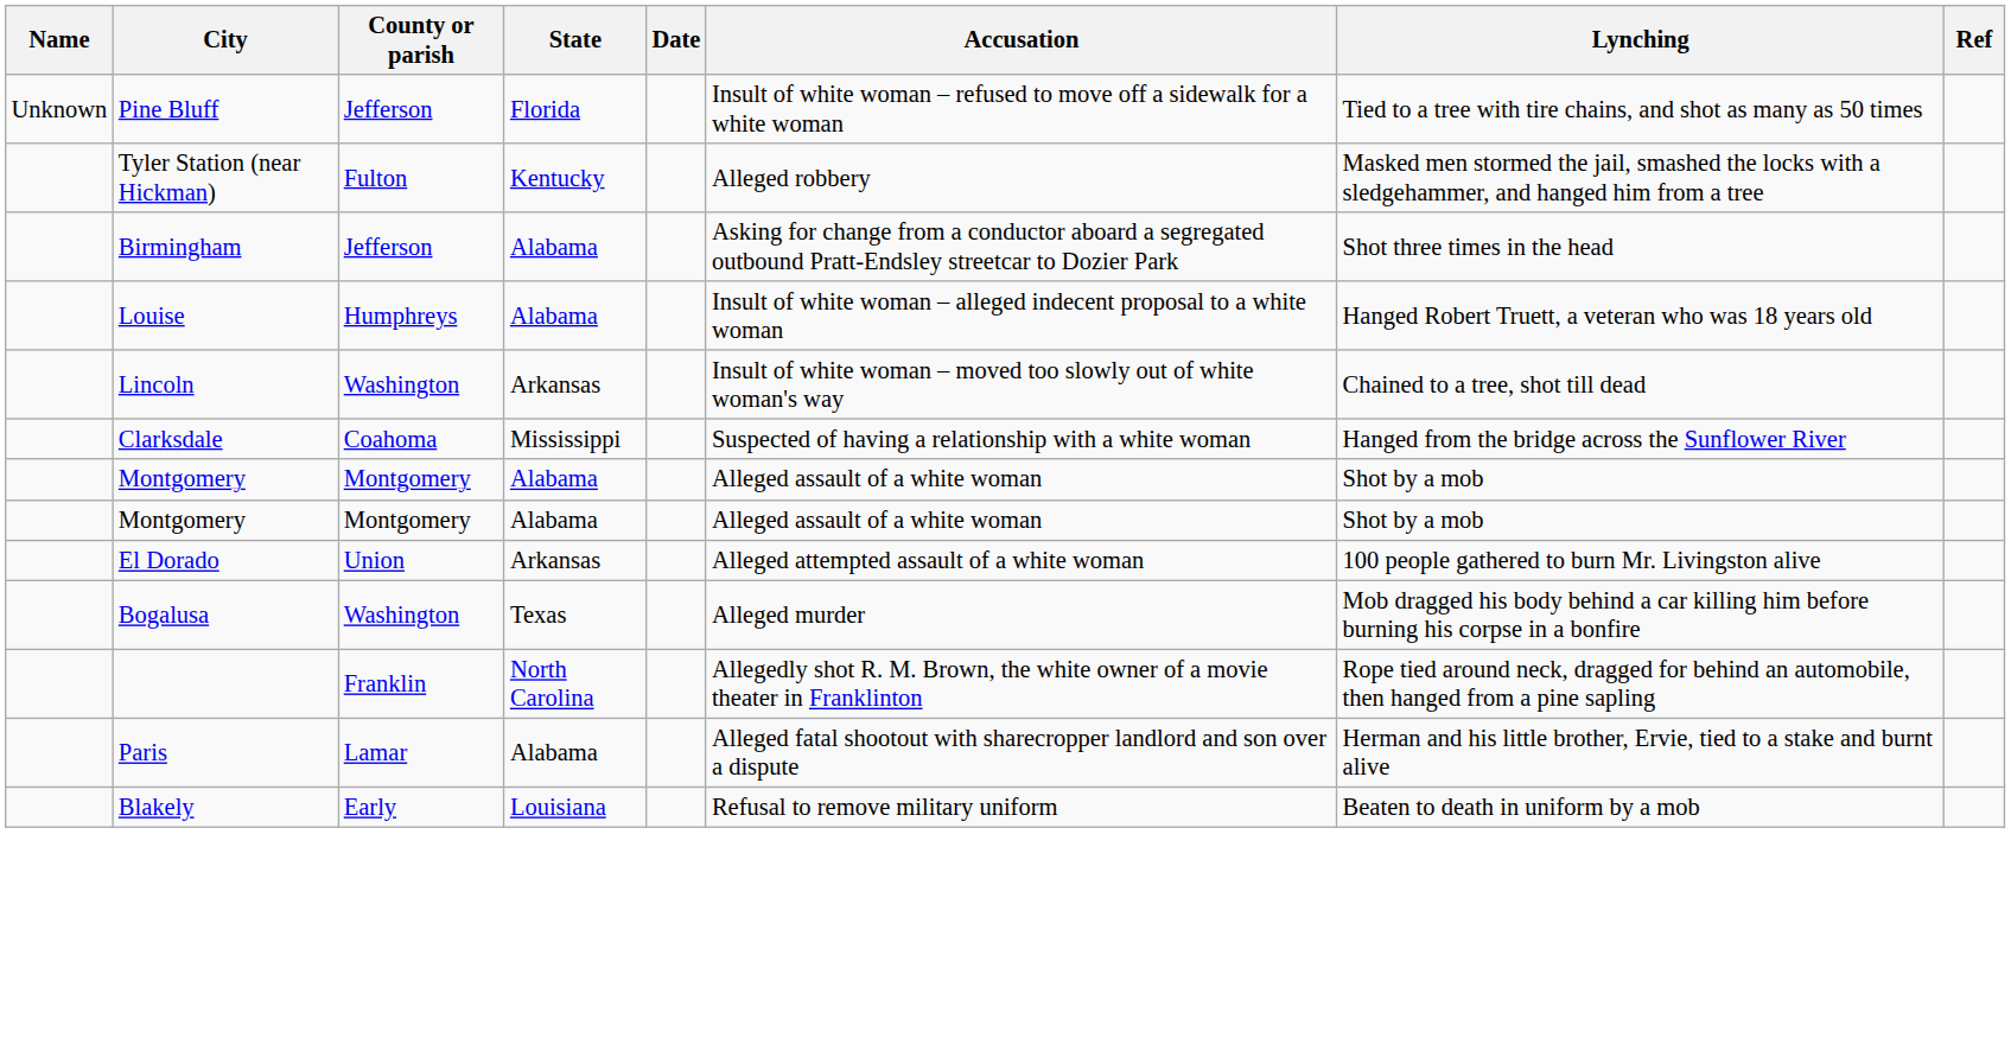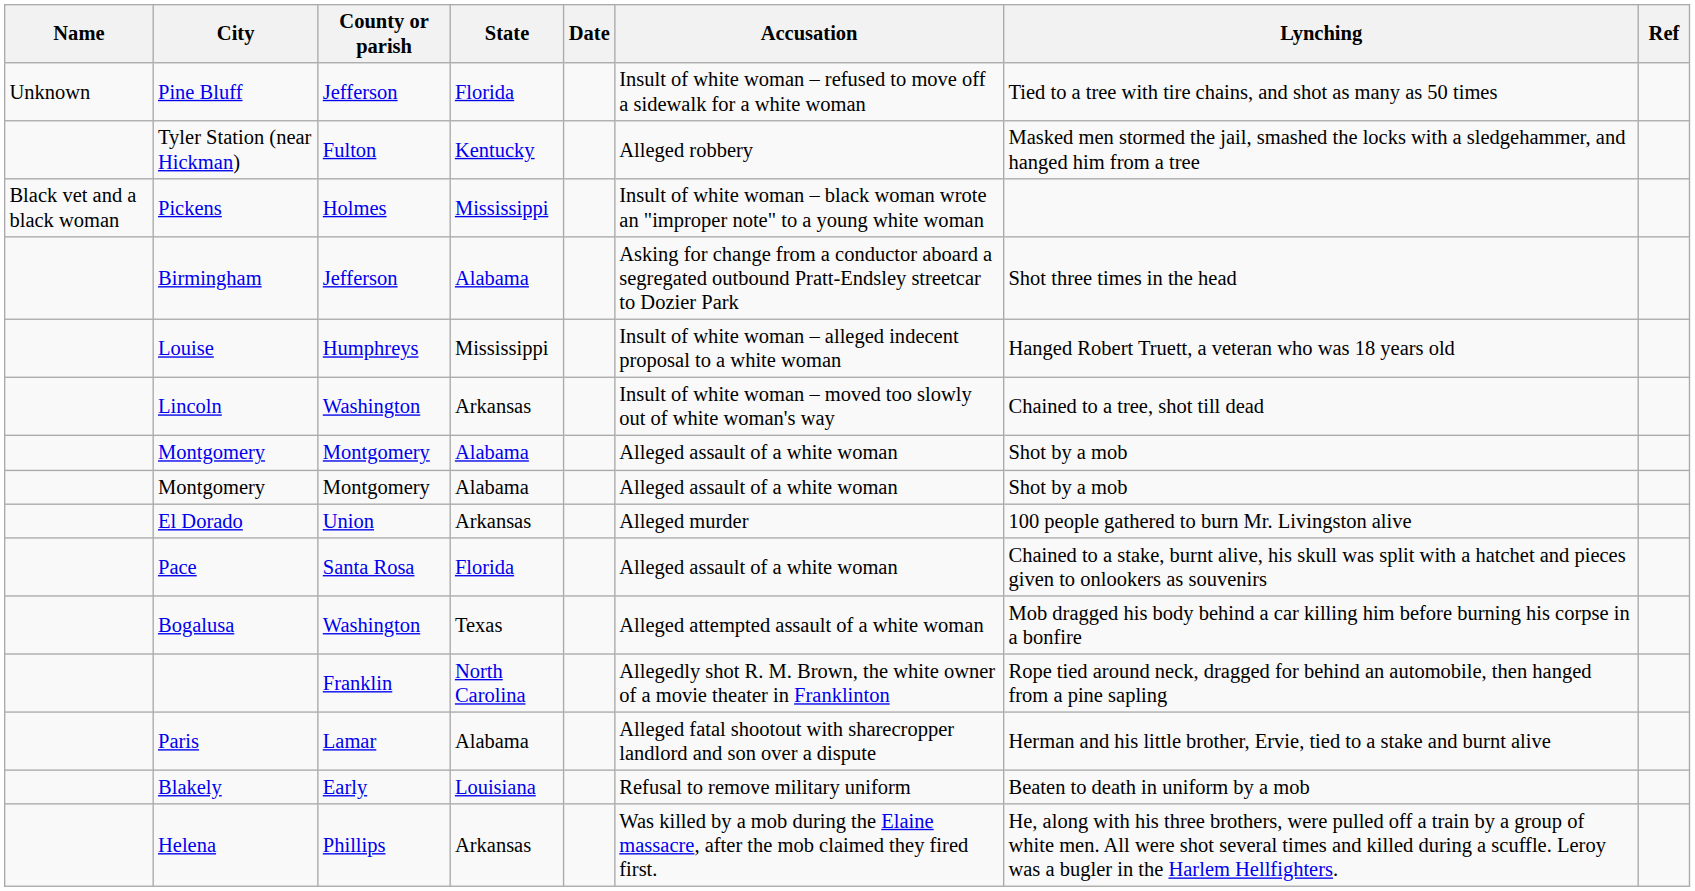 <table class="wikitable sortable" style="font-size:95%">
 <tr>
 <th>Name</th>
 <th>City</th>
 <th>County or parish</th>
 <th>State</th>
 <th>Date</th>
 <th>Accusation</th>
 <th class="unsortable">Lynching</th>
 <th style="width:3%;" class="unsortable">Ref</th>
 </tr>
 <tr>
 <td>Unknown</td>
 <td><a href='#'>Pine Bluff</a></td>
 <td><a href='#'>Jefferson</a></td>
 <td><a href='#'>Florida</a></td>
 <td></td>
 <td>Insult of white woman – refused to move off a sidewalk for a white woman</td>
 <td>Tied to a tree with tire chains, and shot as many as 50 times</td>
 <td></td>
 </tr>
 <tr>
 <td></td>
 <td>Tyler Station (near <a href='#'>Hickman</a>)</td>
 <td><a href='#'>Fulton</a></td>
 <td><a href='#'>Kentucky</a></td>
 <td></td>
 <td>Alleged robbery</td>
 <td>Masked men stormed the jail, smashed the locks with a sledgehammer, and hanged him from a tree</td>
 <td> </td>
 </tr>
 <tr>
+<td>Black vet and a black woman</td>
+<td><a href='#'>Pickens</a></td>
+<td><a href='#'>Holmes</a></td>
+<td><a href='#'>Mississippi</a></td>
+<td></td>
+<td>Insult of white woman – black woman wrote an "improper note" to a young white woman</td>
+<td></td>
+<td></td>
+</tr>
+<tr>
 <td></td>
 <td><a href='#'>Birmingham</a></td>
 <td><a href='#'>Jefferson</a></td>
 <td><a href='#'>Alabama</a></td>
 <td></td>
 <td>Asking for change from a conductor aboard a segregated outbound Pratt-Endsley streetcar to Dozier Park</td>
 <td>Shot three times in the head</td>
 <td></td>
 </tr>
 <tr>
 <td></td>
 <td><a href='#'>Louise</a></td>
 <td><a href='#'>Humphreys</a></td>
-<td><a href='#'>Alabama</a></td>
+<td>Mississippi</td>
 <td></td>
 <td>Insult of white woman – alleged indecent proposal to a white woman</td>
 <td>Hanged Robert Truett, a veteran who was 18 years old</td>
 <td> </td>
 </tr>
 <tr>
 <td></td>
 <td><a href='#'>Lincoln</a></td>
 <td><a href='#'>Washington</a></td>
 <td>Arkansas</td>
 <td></td>
 <td>Insult of white woman – moved too slowly out of white woman's way</td>
 <td>Chained to a tree, shot till dead</td>
-<td> </td>
-</tr>
-<tr>
-<td></td>
-<td><a href='#'>Clarksdale</a></td>
-<td><a href='#'>Coahoma</a></td>
-<td>Mississippi</td>
-<td></td>
-<td>Suspected of having a relationship with a white woman</td>
-<td>Hanged from the bridge across the <a href='#'>Sunflower River</a></td>
 <td> </td>
 </tr>
 <tr>
 <td></td>
 <td><a href='#'>Montgomery</a></td>
 <td><a href='#'>Montgomery</a></td>
 <td><a href='#'>Alabama</a></td>
 <td></td>
 <td>Alleged assault of a white woman</td>
 <td>Shot by a mob</td>
 <td></td>
 </tr>
 <tr>
 <td></td>
 <td>Montgomery</td>
 <td>Montgomery</td>
 <td>Alabama</td>
 <td></td>
 <td>Alleged assault of a white woman</td>
 <td>Shot by a mob</td>
 <td></td>
 </tr>
 <tr>
 <td></td>
 <td><a href='#'>El Dorado</a></td>
 <td><a href='#'>Union</a></td>
 <td>Arkansas</td>
 <td></td>
-<td>Alleged attempted assault of a white woman</td>
+<td>Alleged murder</td>
 <td>100 people gathered to burn Mr. Livingston alive</td>
+<td> </td>
+</tr>
+<tr>
+<td></td>
+<td><a href='#'>Pace</a></td>
+<td><a href='#'>Santa Rosa</a></td>
+<td><a href='#'>Florida</a></td>
+<td></td>
+<td>Alleged assault of a white woman</td>
+<td>Chained to a stake, burnt alive, his skull was split with a hatchet and pieces given to onlookers as souvenirs</td>
 <td> </td>
 </tr>
 <tr>
 <td></td>
 <td><a href='#'>Bogalusa</a></td>
 <td><a href='#'>Washington</a></td>
 <td>Texas</td>
 <td></td>
-<td>Alleged murder</td>
+<td>Alleged attempted assault of a white woman</td>
 <td>Mob dragged his body behind a car killing him before burning his corpse in a bonfire</td>
 <td> </td>
 </tr>
 <tr>
 <td></td>
 <td></td>
 <td><a href='#'>Franklin</a></td>
 <td><a href='#'>North Carolina</a></td>
 <td></td>
 <td>Allegedly shot R. M. Brown, the white owner of a movie theater in <a href='#'>Franklinton</a></td>
 <td>Rope tied around neck, dragged for  behind an automobile, then hanged from a pine sapling</td>
 <td> </td>
 </tr>
 <tr>
 <td></td>
 <td><a href='#'>Paris</a></td>
 <td><a href='#'>Lamar</a></td>
 <td>Alabama</td>
 <td></td>
 <td>Alleged fatal shootout with sharecropper landlord and son over a dispute</td>
 <td>Herman and his little brother, Ervie, tied to a stake and burnt alive</td>
 <td>   </td>
 </tr>
 <tr>
 <td></td>
 <td><a href='#'>Blakely</a></td>
 <td><a href='#'>Early</a></td>
 <td><a href='#'>Louisiana</a></td>
 <td></td>
 <td>Refusal to remove military uniform</td>
 <td>Beaten to death in uniform by a mob</td>
 <td></td>
 </tr>
+<tr>
+<td></td>
+<td><a href='#'>Helena</a></td>
+<td><a href='#'>Phillips</a></td>
+<td>Arkansas</td>
+<td></td>
+<td>Was killed by a mob during the <a href='#'>Elaine massacre</a>, after the mob claimed they fired first.</td>
+<td>He, along with his three brothers, were pulled off a train by a group of white men. All were shot several times and killed during a scuffle. Leroy was a bugler in the <a href='#'>Harlem Hellfighters</a>.</td>
+<td></td>
+</tr>
 </table>
